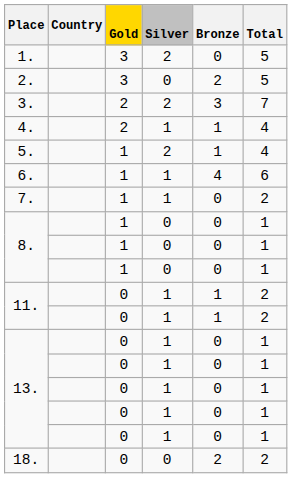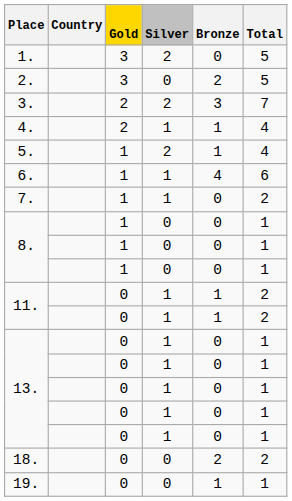 <table class = "wikitable" style = "text-align: center">
 <tr>
 <th><small> Place </small></th>
 <th><small> Country </small></th>
 <th style = "background-color: gold"><small>  <br> Gold </small></th>
 <th style = "background-color: silver"><small>  <br> Silver </small></th>
 <th style = "background-color: # cc9966"><small>  <br> Bronze </small></th>
 <th><small>  <br> Total </small></th>
 </tr>
 <tr>
 <td>1.</td>
 <td align = left></td>
 <td>3</td>
 <td>2</td>
 <td>0</td>
 <td>5</td>
 </tr>
 <tr>
 <td>2.</td>
 <td align = left></td>
 <td>3</td>
 <td>0</td>
 <td>2</td>
 <td>5</td>
 </tr>
 <tr>
 <td>3.</td>
 <td align = left></td>
 <td>2</td>
 <td>2</td>
 <td>3</td>
 <td>7</td>
 </tr>
 <tr>
 <td>4.</td>
 <td align = left></td>
 <td>2</td>
 <td>1</td>
 <td>1</td>
 <td>4</td>
 </tr>
 <tr>
 <td>5.</td>
 <td align = left></td>
 <td>1</td>
 <td>2</td>
 <td>1</td>
 <td>4</td>
 </tr>
 <tr>
 <td>6.</td>
 <td align = left></td>
 <td>1</td>
 <td>1</td>
 <td>4</td>
 <td>6</td>
 </tr>
 <tr>
 <td>7.</td>
 <td align = left></td>
 <td>1</td>
 <td>1</td>
 <td>0</td>
 <td>2</td>
 </tr>
 <tr>
 <td rowspan = 3>8.</td>
 <td align = left></td>
 <td>1</td>
 <td>0</td>
 <td>0</td>
 <td>1</td>
 </tr>
 <tr>
 <td align = left></td>
 <td>1</td>
 <td>0</td>
 <td>0</td>
 <td>1</td>
 </tr>
 <tr>
 <td align = left></td>
 <td>1</td>
 <td>0</td>
 <td>0</td>
 <td>1</td>
 </tr>
 <tr>
 <td rowspan = 2>11.</td>
 <td align = left></td>
 <td>0</td>
 <td>1</td>
 <td>1</td>
 <td>2</td>
 </tr>
 <tr>
 <td align = left></td>
 <td>0</td>
 <td>1</td>
 <td>1</td>
 <td>2</td>
 </tr>
 <tr>
 <td rowspan = 5>13.</td>
 <td align = left></td>
 <td>0</td>
 <td>1</td>
 <td>0</td>
 <td>1</td>
 </tr>
 <tr>
 <td align = left></td>
 <td>0</td>
 <td>1</td>
 <td>0</td>
 <td>1</td>
 </tr>
 <tr>
 <td align = left></td>
 <td>0</td>
 <td>1</td>
 <td>0</td>
 <td>1</td>
 </tr>
 <tr>
 <td align = left></td>
 <td>0</td>
 <td>1</td>
 <td>0</td>
 <td>1</td>
 </tr>
 <tr>
 <td align = left></td>
 <td>0</td>
 <td>1</td>
 <td>0</td>
 <td>1</td>
 </tr>
 <tr>
 <td>18.</td>
 <td align = left></td>
 <td>0</td>
 <td>0</td>
 <td>2</td>
 <td>2</td>
 </tr>
+<tr>
+<td>19.</td>
+<td align = left></td>
+<td>0</td>
+<td>0</td>
+<td>1</td>
+<td>1</td>
+</tr>
 </table>
